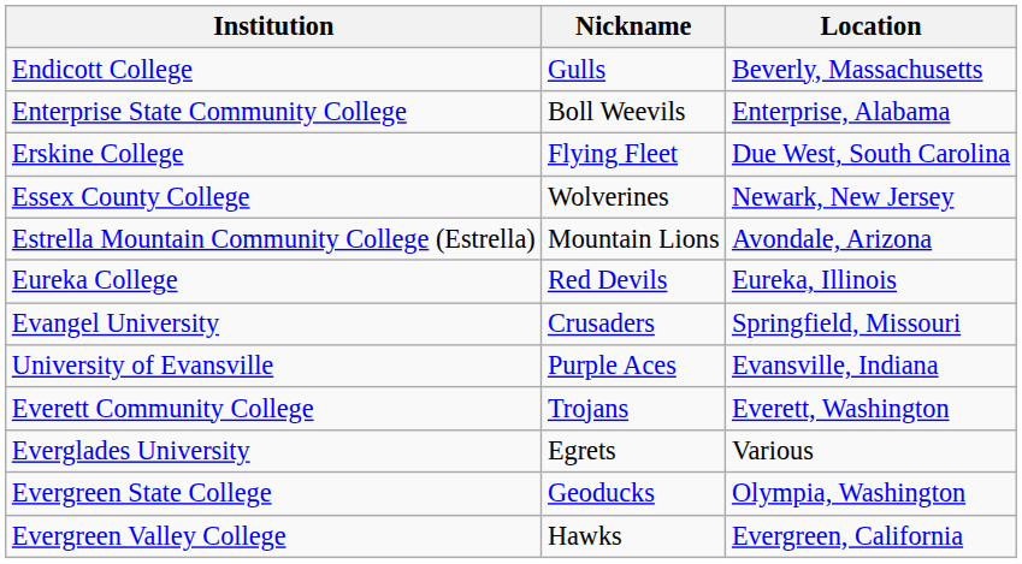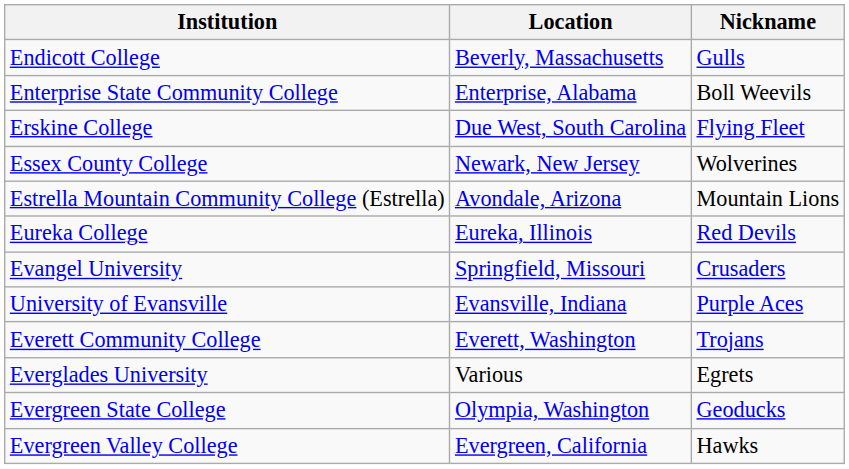 <table class="wikitable">
 <tr>
 <th>Institution</th>
+<th>Location</th>
 <th>Nickname</th>
-<th>Location</th>
 </tr>
 <tr>
 <td><a href='#'>Endicott College</a></td>
+<td><a href='#'>Beverly, Massachusetts</a></td>
 <td><a href='#'>Gulls</a></td>
-<td><a href='#'>Beverly, Massachusetts</a></td>
 </tr>
 <tr>
 <td><a href='#'>Enterprise State Community College</a></td>
+<td><a href='#'>Enterprise, Alabama</a></td>
 <td>Boll Weevils</td>
-<td><a href='#'>Enterprise, Alabama</a></td>
 </tr>
 <tr>
 <td><a href='#'>Erskine College</a></td>
+<td><a href='#'>Due West, South Carolina</a></td>
 <td><a href='#'>Flying Fleet</a></td>
-<td><a href='#'>Due West, South Carolina</a></td>
 </tr>
 <tr>
 <td><a href='#'>Essex County College</a></td>
+<td><a href='#'>Newark, New Jersey</a></td>
 <td>Wolverines</td>
-<td><a href='#'>Newark, New Jersey</a></td>
 </tr>
 <tr>
 <td><a href='#'>Estrella Mountain Community College</a> (Estrella)</td>
+<td><a href='#'>Avondale, Arizona</a></td>
 <td>Mountain Lions</td>
-<td><a href='#'>Avondale, Arizona</a></td>
 </tr>
 <tr>
 <td><a href='#'>Eureka College</a></td>
+<td><a href='#'>Eureka, Illinois</a></td>
 <td><a href='#'>Red Devils</a></td>
-<td><a href='#'>Eureka, Illinois</a></td>
 </tr>
 <tr>
 <td><a href='#'>Evangel University</a></td>
+<td><a href='#'>Springfield, Missouri</a></td>
 <td><a href='#'>Crusaders</a></td>
-<td><a href='#'>Springfield, Missouri</a></td>
 </tr>
 <tr>
 <td><a href='#'>University of Evansville</a></td>
+<td><a href='#'>Evansville, Indiana</a></td>
 <td><a href='#'>Purple Aces</a></td>
-<td><a href='#'>Evansville, Indiana</a></td>
 </tr>
 <tr>
 <td><a href='#'>Everett Community College</a></td>
+<td><a href='#'>Everett, Washington</a></td>
 <td><a href='#'>Trojans</a></td>
-<td><a href='#'>Everett, Washington</a></td>
 </tr>
 <tr>
 <td><a href='#'>Everglades University</a></td>
+<td>Various</td>
 <td>Egrets</td>
-<td>Various</td>
 </tr>
 <tr>
 <td><a href='#'>Evergreen State College</a></td>
+<td><a href='#'>Olympia, Washington</a></td>
 <td><a href='#'>Geoducks</a></td>
-<td><a href='#'>Olympia, Washington</a></td>
 </tr>
 <tr>
 <td><a href='#'>Evergreen Valley College</a></td>
+<td><a href='#'>Evergreen, California</a></td>
 <td>Hawks</td>
-<td><a href='#'>Evergreen, California</a></td>
 </tr>
 </table>
